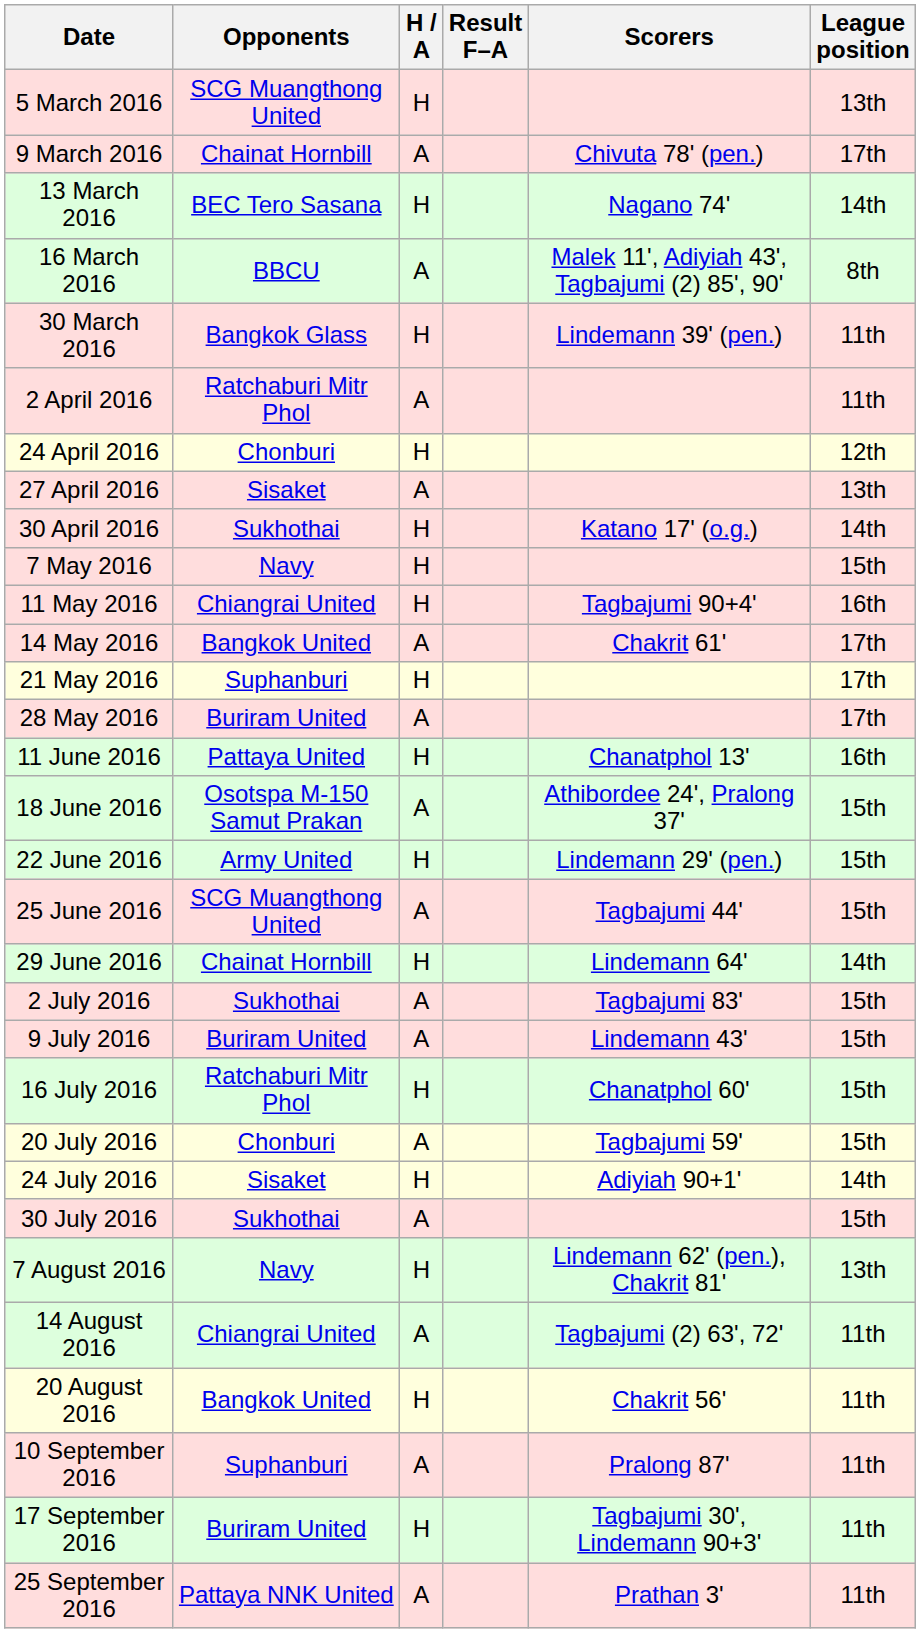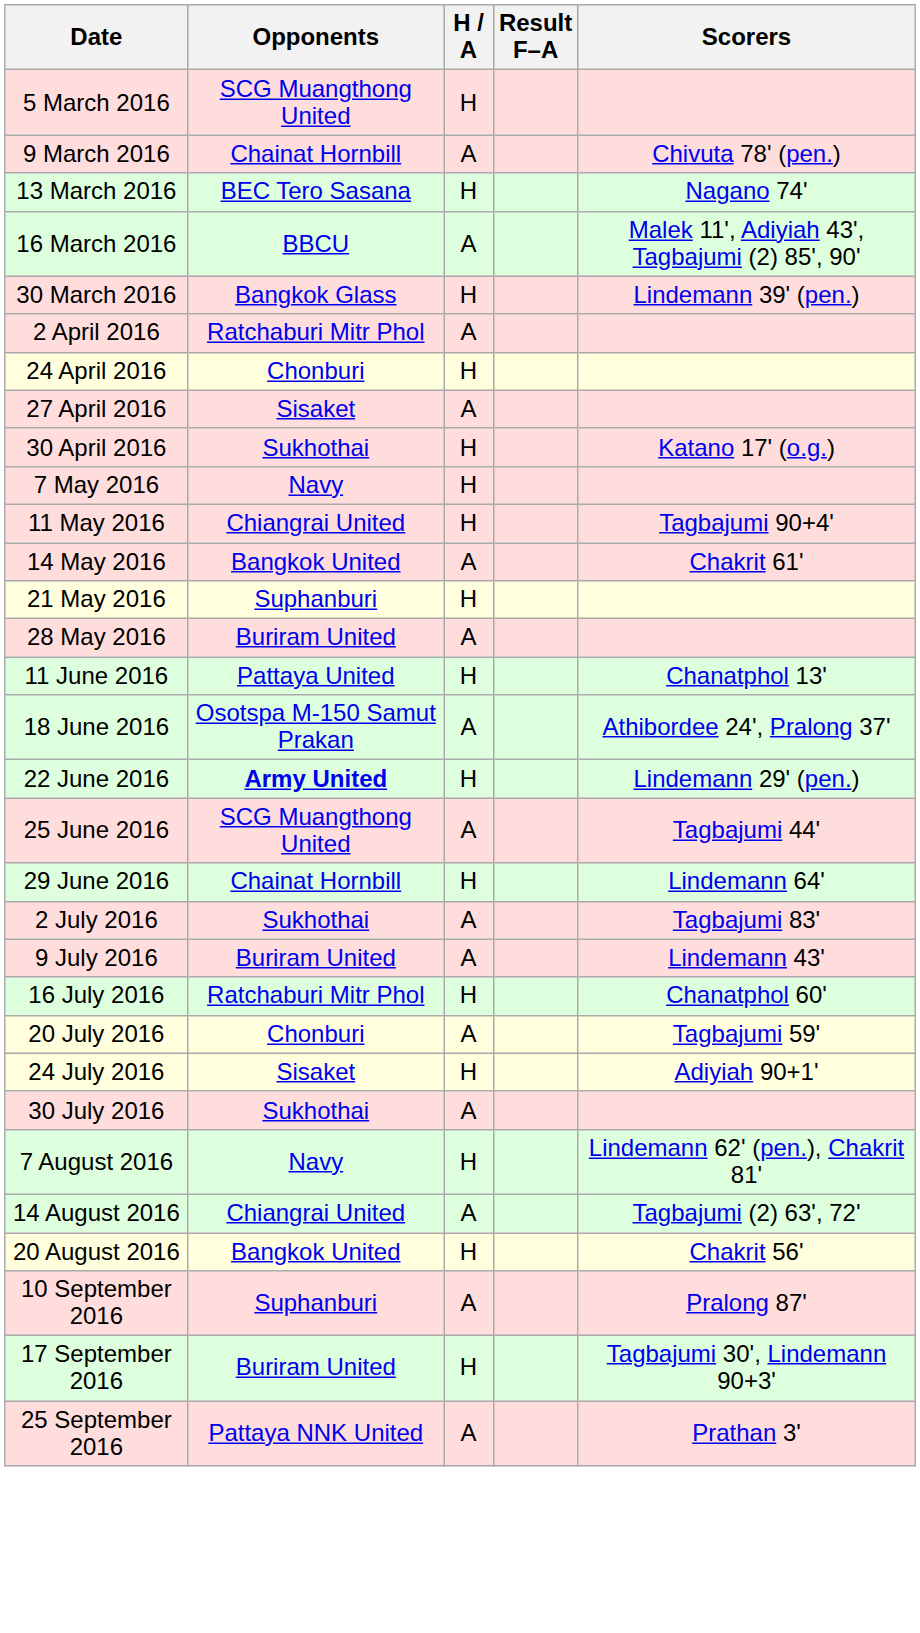 <table class="wikitable" style="text-align:center">
 <tr>
 <th>Date</th>
 <th>Opponents</th>
 <th>H / A</th>
 <th>Result<br>F–A</th>
 <th>Scorers</th>
-<th>League<br>position</th>
 </tr>
 <tr bgcolor="#ffdddd">
 <td>5 March 2016</td>
 <td><a href='#'>SCG Muangthong United</a></td>
 <td>H</td>
 <td></td>
 <td></td>
-<td>13th</td>
 </tr>
 <tr bgcolor="#ffdddd">
 <td>9 March 2016</td>
 <td><a href='#'>Chainat Hornbill</a></td>
 <td>A</td>
 <td></td>
 <td><a href='#'>Chivuta</a> 78' (<a href='#'>pen.</a>)</td>
-<td>17th</td>
 </tr>
 <tr bgcolor="#ddffdd">
 <td>13 March 2016</td>
 <td><a href='#'>BEC Tero Sasana</a></td>
 <td>H</td>
 <td></td>
 <td><a href='#'>Nagano</a> 74'</td>
-<td>14th</td>
 </tr>
 <tr bgcolor="#ddffdd">
 <td>16 March 2016</td>
 <td><a href='#'>BBCU</a></td>
 <td>A</td>
 <td></td>
 <td><a href='#'>Malek</a> 11', <a href='#'>Adiyiah</a> 43', <a href='#'>Tagbajumi</a> (2) 85', 90'</td>
-<td>8th</td>
 </tr>
 <tr bgcolor="#ffdddd">
 <td>30 March 2016</td>
 <td><a href='#'>Bangkok Glass</a></td>
 <td>H</td>
 <td></td>
 <td><a href='#'>Lindemann</a> 39' (<a href='#'>pen.</a>)</td>
-<td>11th</td>
 </tr>
 <tr bgcolor="#ffdddd">
 <td>2 April 2016</td>
 <td><a href='#'>Ratchaburi Mitr Phol</a></td>
 <td>A</td>
 <td></td>
 <td></td>
-<td>11th</td>
 </tr>
 <tr bgcolor="#ffffdd">
 <td>24 April 2016</td>
 <td><a href='#'>Chonburi</a></td>
 <td>H</td>
 <td></td>
 <td></td>
-<td>12th</td>
 </tr>
 <tr bgcolor="#ffdddd">
 <td>27 April 2016</td>
 <td><a href='#'>Sisaket</a></td>
 <td>A</td>
 <td></td>
 <td></td>
-<td>13th</td>
 </tr>
 <tr bgcolor="#ffdddd">
 <td>30 April 2016</td>
 <td><a href='#'>Sukhothai</a></td>
 <td>H</td>
 <td></td>
 <td><a href='#'>Katano</a> 17' (<a href='#'>o.g.</a>)</td>
-<td>14th</td>
 </tr>
 <tr bgcolor="#ffdddd">
 <td>7 May 2016</td>
 <td><a href='#'>Navy</a></td>
 <td>H</td>
 <td></td>
 <td></td>
-<td>15th</td>
 </tr>
 <tr bgcolor="#ffdddd">
 <td>11 May 2016</td>
 <td><a href='#'>Chiangrai United</a></td>
 <td>H</td>
 <td></td>
 <td><a href='#'>Tagbajumi</a> 90+4'</td>
-<td>16th</td>
 </tr>
 <tr bgcolor="#ffdddd">
 <td>14 May 2016</td>
 <td><a href='#'>Bangkok United</a></td>
 <td>A</td>
 <td></td>
 <td><a href='#'>Chakrit</a> 61'</td>
-<td>17th</td>
 </tr>
 <tr bgcolor="#ffffdd">
 <td>21 May 2016</td>
 <td><a href='#'>Suphanburi</a></td>
 <td>H</td>
 <td></td>
 <td></td>
-<td>17th</td>
 </tr>
 <tr bgcolor="#ffdddd">
 <td>28 May 2016</td>
 <td><a href='#'>Buriram United</a></td>
 <td>A</td>
 <td></td>
 <td></td>
-<td>17th</td>
 </tr>
 <tr bgcolor="#ddffdd">
 <td>11 June 2016</td>
 <td><a href='#'>Pattaya United</a></td>
 <td>H</td>
 <td></td>
 <td><a href='#'>Chanatphol</a> 13'</td>
-<td>16th</td>
 </tr>
 <tr bgcolor="#ddffdd">
 <td>18 June 2016</td>
 <td><a href='#'>Osotspa M-150 Samut Prakan</a></td>
 <td>A</td>
 <td></td>
 <td><a href='#'>Athibordee</a> 24', <a href='#'>Pralong</a> 37'</td>
-<td>15th</td>
 </tr>
 <tr bgcolor="#ddffdd">
 <td>22 June 2016</td>
-<td><a href='#'>Army United</a></td>
+<td><strong><a href='#'>Army United</a></strong></td>
 <td>H</td>
 <td></td>
 <td><a href='#'>Lindemann</a> 29' (<a href='#'>pen.</a>)</td>
-<td>15th</td>
 </tr>
 <tr bgcolor="#ffdddd">
 <td>25 June 2016</td>
 <td><a href='#'>SCG Muangthong United</a></td>
 <td>A</td>
 <td></td>
 <td><a href='#'>Tagbajumi</a> 44'</td>
-<td>15th</td>
 </tr>
 <tr bgcolor="#ddffdd">
 <td>29 June 2016</td>
 <td><a href='#'>Chainat Hornbill</a></td>
 <td>H</td>
 <td></td>
 <td><a href='#'>Lindemann</a> 64'</td>
-<td>14th</td>
 </tr>
 <tr bgcolor="#ffdddd">
 <td>2 July 2016</td>
 <td><a href='#'>Sukhothai</a></td>
 <td>A</td>
 <td></td>
 <td><a href='#'>Tagbajumi</a> 83'</td>
-<td>15th</td>
 </tr>
 <tr bgcolor="#ffdddd">
 <td>9 July 2016</td>
 <td><a href='#'>Buriram United</a></td>
 <td>A</td>
 <td></td>
 <td><a href='#'>Lindemann</a> 43'</td>
-<td>15th</td>
 </tr>
 <tr bgcolor="#ddffdd">
 <td>16 July 2016</td>
 <td><a href='#'>Ratchaburi Mitr Phol</a></td>
 <td>H</td>
 <td></td>
 <td><a href='#'>Chanatphol</a> 60'</td>
-<td>15th</td>
 </tr>
 <tr bgcolor="#ffffdd">
 <td>20 July 2016</td>
 <td><a href='#'>Chonburi</a></td>
 <td>A</td>
 <td></td>
 <td><a href='#'>Tagbajumi</a> 59'</td>
-<td>15th</td>
 </tr>
 <tr bgcolor="#ffffdd">
 <td>24 July 2016</td>
 <td><a href='#'>Sisaket</a></td>
 <td>H</td>
 <td></td>
 <td><a href='#'>Adiyiah</a> 90+1'</td>
-<td>14th</td>
 </tr>
 <tr bgcolor="#ffdddd">
 <td>30 July 2016</td>
 <td><a href='#'>Sukhothai</a></td>
 <td>A</td>
 <td></td>
 <td></td>
-<td>15th</td>
 </tr>
 <tr bgcolor="#ddffdd">
 <td>7 August 2016</td>
 <td><a href='#'>Navy</a></td>
 <td>H</td>
 <td></td>
 <td><a href='#'>Lindemann</a> 62' (<a href='#'>pen.</a>), <a href='#'>Chakrit</a> 81'</td>
-<td>13th</td>
 </tr>
 <tr bgcolor="#ddffdd">
 <td>14 August 2016</td>
 <td><a href='#'>Chiangrai United</a></td>
 <td>A</td>
 <td></td>
 <td><a href='#'>Tagbajumi</a> (2) 63', 72'</td>
-<td>11th</td>
 </tr>
 <tr bgcolor="#ffffdd">
 <td>20 August 2016</td>
 <td><a href='#'>Bangkok United</a></td>
 <td>H</td>
 <td></td>
 <td><a href='#'>Chakrit</a> 56'</td>
-<td>11th</td>
 </tr>
 <tr bgcolor="#ffdddd">
 <td>10 September 2016</td>
 <td><a href='#'>Suphanburi</a></td>
 <td>A</td>
 <td></td>
 <td><a href='#'>Pralong</a> 87'</td>
-<td>11th</td>
 </tr>
 <tr bgcolor="#ddffdd">
 <td>17 September 2016</td>
 <td><a href='#'>Buriram United</a></td>
 <td>H</td>
 <td></td>
 <td><a href='#'>Tagbajumi</a> 30', <a href='#'>Lindemann</a> 90+3'</td>
-<td>11th</td>
 </tr>
 <tr bgcolor="#ffdddd">
 <td>25 September 2016</td>
 <td><a href='#'>Pattaya NNK United</a></td>
 <td>A</td>
 <td></td>
 <td><a href='#'>Prathan</a> 3'</td>
-<td>11th</td>
 </tr>
 </table>
